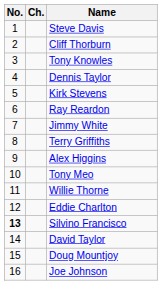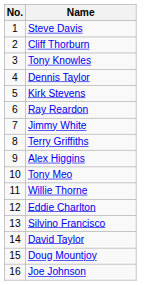 <table class="wikitable" style="text-align: center;">
 <tr>
 <th>No.</th>
-<th>Ch.</th>
 <th width=165>Name</th>
 </tr>
 <tr>
 <td>1</td>
-<td></td>
 <td style="text-align:left;"> <a href='#'>Steve Davis</a></td>
 </tr>
 <tr>
 <td>2</td>
-<td></td>
 <td style="text-align:left;"> <a href='#'>Cliff Thorburn</a></td>
 </tr>
 <tr>
 <td>3</td>
-<td></td>
 <td style="text-align:left;"> <a href='#'>Tony Knowles</a></td>
 </tr>
 <tr>
 <td>4</td>
-<td></td>
 <td style="text-align:left;"> <a href='#'>Dennis Taylor</a></td>
 </tr>
 <tr>
 <td>5</td>
-<td></td>
 <td style="text-align:left;"> <a href='#'>Kirk Stevens</a></td>
 </tr>
 <tr>
 <td>6</td>
-<td></td>
 <td style="text-align:left;"> <a href='#'>Ray Reardon</a></td>
 </tr>
 <tr>
 <td>7</td>
-<td></td>
 <td style="text-align:left;"> <a href='#'>Jimmy White</a></td>
 </tr>
 <tr>
 <td>8</td>
-<td></td>
 <td style="text-align:left;"> <a href='#'>Terry Griffiths</a></td>
 </tr>
 <tr>
 <td>9</td>
-<td></td>
 <td style="text-align:left;"> <a href='#'>Alex Higgins</a></td>
 </tr>
 <tr>
 <td>10</td>
-<td></td>
 <td style="text-align:left;"> <a href='#'>Tony Meo</a></td>
 </tr>
 <tr>
 <td>11</td>
-<td></td>
 <td style="text-align:left;"> <a href='#'>Willie Thorne</a></td>
 </tr>
 <tr>
 <td>12</td>
-<td></td>
 <td style="text-align:left;"> <a href='#'>Eddie Charlton</a></td>
 </tr>
 <tr>
-<td><strong>13</strong></td>
-<td></td>
+<td>13</td>
 <td style="text-align:left;"> <a href='#'>Silvino Francisco</a></td>
 </tr>
 <tr>
 <td>14</td>
-<td></td>
 <td style="text-align:left;"> <a href='#'>David Taylor</a></td>
 </tr>
 <tr>
 <td>15</td>
-<td></td>
 <td style="text-align:left;"> <a href='#'>Doug Mountjoy</a></td>
 </tr>
 <tr>
 <td>16</td>
-<td></td>
 <td style="text-align:left;"> <a href='#'>Joe Johnson</a></td>
 </tr>
 </table>
